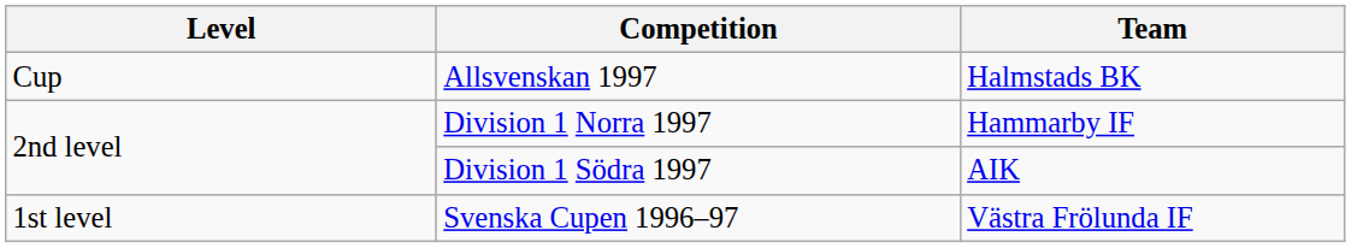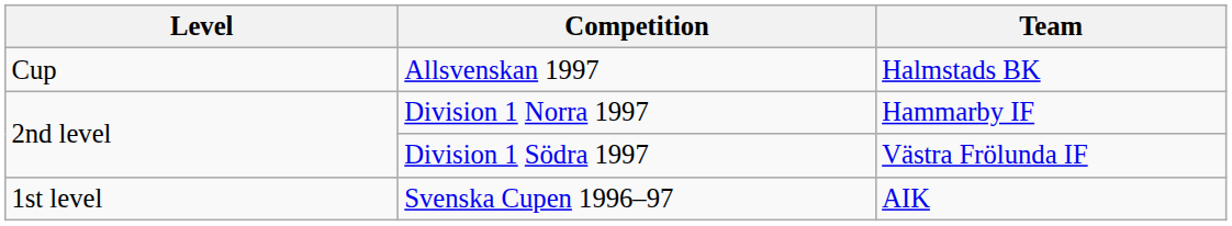 <table class="wikitable" style="text-align: left">
 <tr>
 <th style="width: 225px;">Level</th>
 <th style="width: 275px;">Competition</th>
 <th style="width: 200px;">Team</th>
 </tr>
 <tr>
 <td>Cup</td>
 <td><a href='#'>Allsvenskan</a> 1997</td>
 <td><a href='#'>Halmstads BK</a></td>
 </tr>
 <tr>
 <td rowspan="2">2nd level</td>
 <td><a href='#'>Division 1</a> <a href='#'>Norra</a> 1997</td>
 <td><a href='#'>Hammarby IF</a></td>
 </tr>
 <tr>
 <td><a href='#'>Division 1</a> <a href='#'>Södra</a> 1997</td>
-<td><a href='#'>AIK</a></td>
+<td><a href='#'>Västra Frölunda IF</a></td>
 </tr>
 <tr>
 <td>1st level</td>
 <td><a href='#'>Svenska Cupen</a> 1996–97</td>
-<td><a href='#'>Västra Frölunda IF</a></td>
+<td><a href='#'>AIK</a></td>
 </tr>
 </table>
